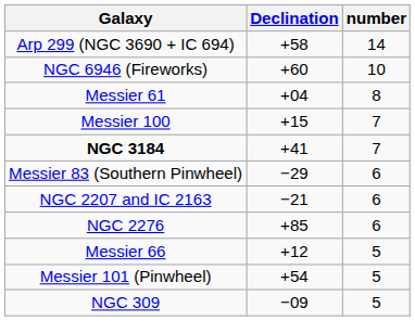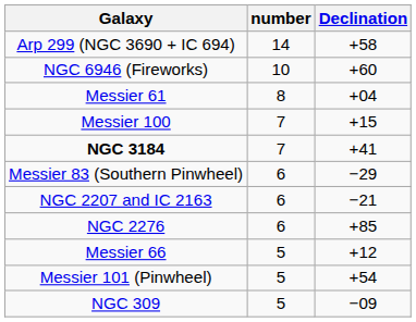 <table class="wikitable sortable" style="text-align: center; font-size: 0.9em;">
 <tr>
 <th>Galaxy</th>
+<th>number</th>
 <th><a href='#'>Declination</a></th>
-<th>number</th>
 </tr>
 <tr>
 <td><a href='#'>Arp 299</a> (NGC 3690 + IC 694)</td>
+<td>14</td>
 <td>+58</td>
-<td>14</td>
 </tr>
 <tr>
 <td><a href='#'>NGC 6946</a> (Fireworks)</td>
+<td>10</td>
 <td>+60</td>
-<td>10</td>
 </tr>
 <tr>
 <td><a href='#'>Messier 61</a></td>
+<td>8</td>
 <td>+04</td>
-<td>8</td>
 </tr>
 <tr>
 <td><a href='#'>Messier 100</a></td>
+<td>7</td>
 <td>+15</td>
-<td>7</td>
 </tr>
 <tr>
 <td><strong>NGC 3184</strong></td>
+<td>7</td>
 <td>+41</td>
-<td>7</td>
 </tr>
 <tr>
 <td><a href='#'>Messier 83</a> (Southern Pinwheel)</td>
+<td>6</td>
 <td>−29</td>
-<td>6</td>
 </tr>
 <tr>
 <td><a href='#'>NGC 2207 and IC 2163</a></td>
+<td>6</td>
 <td>−21</td>
-<td>6</td>
 </tr>
 <tr>
 <td><a href='#'>NGC 2276</a></td>
+<td>6</td>
 <td>+85</td>
-<td>6</td>
 </tr>
 <tr>
 <td><a href='#'>Messier 66</a></td>
+<td>5</td>
 <td>+12</td>
-<td>5</td>
 </tr>
 <tr>
 <td><a href='#'>Messier 101</a> (Pinwheel)</td>
+<td>5</td>
 <td>+54</td>
-<td>5</td>
 </tr>
 <tr>
 <td><a href='#'>NGC 309</a></td>
+<td>5</td>
 <td>−09</td>
-<td>5</td>
 </tr>
 </table>
